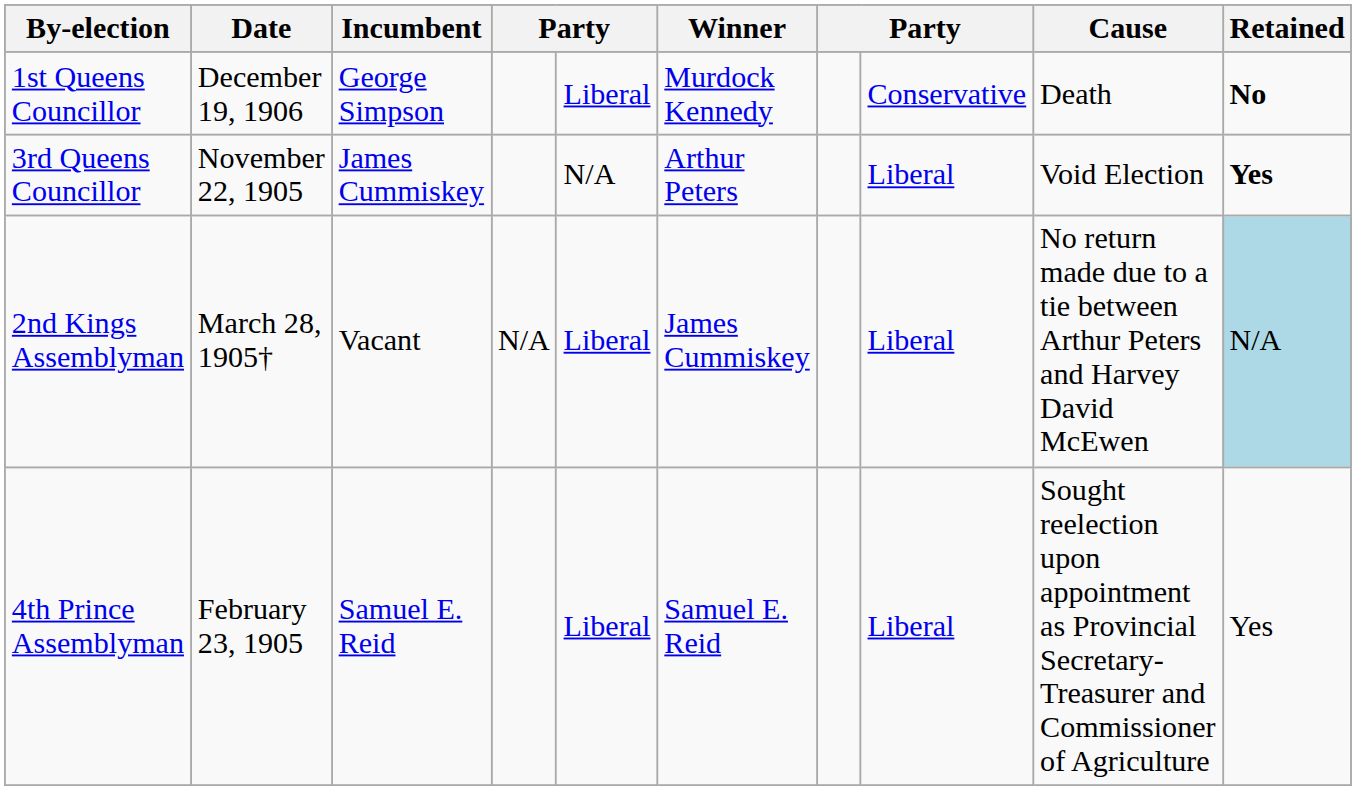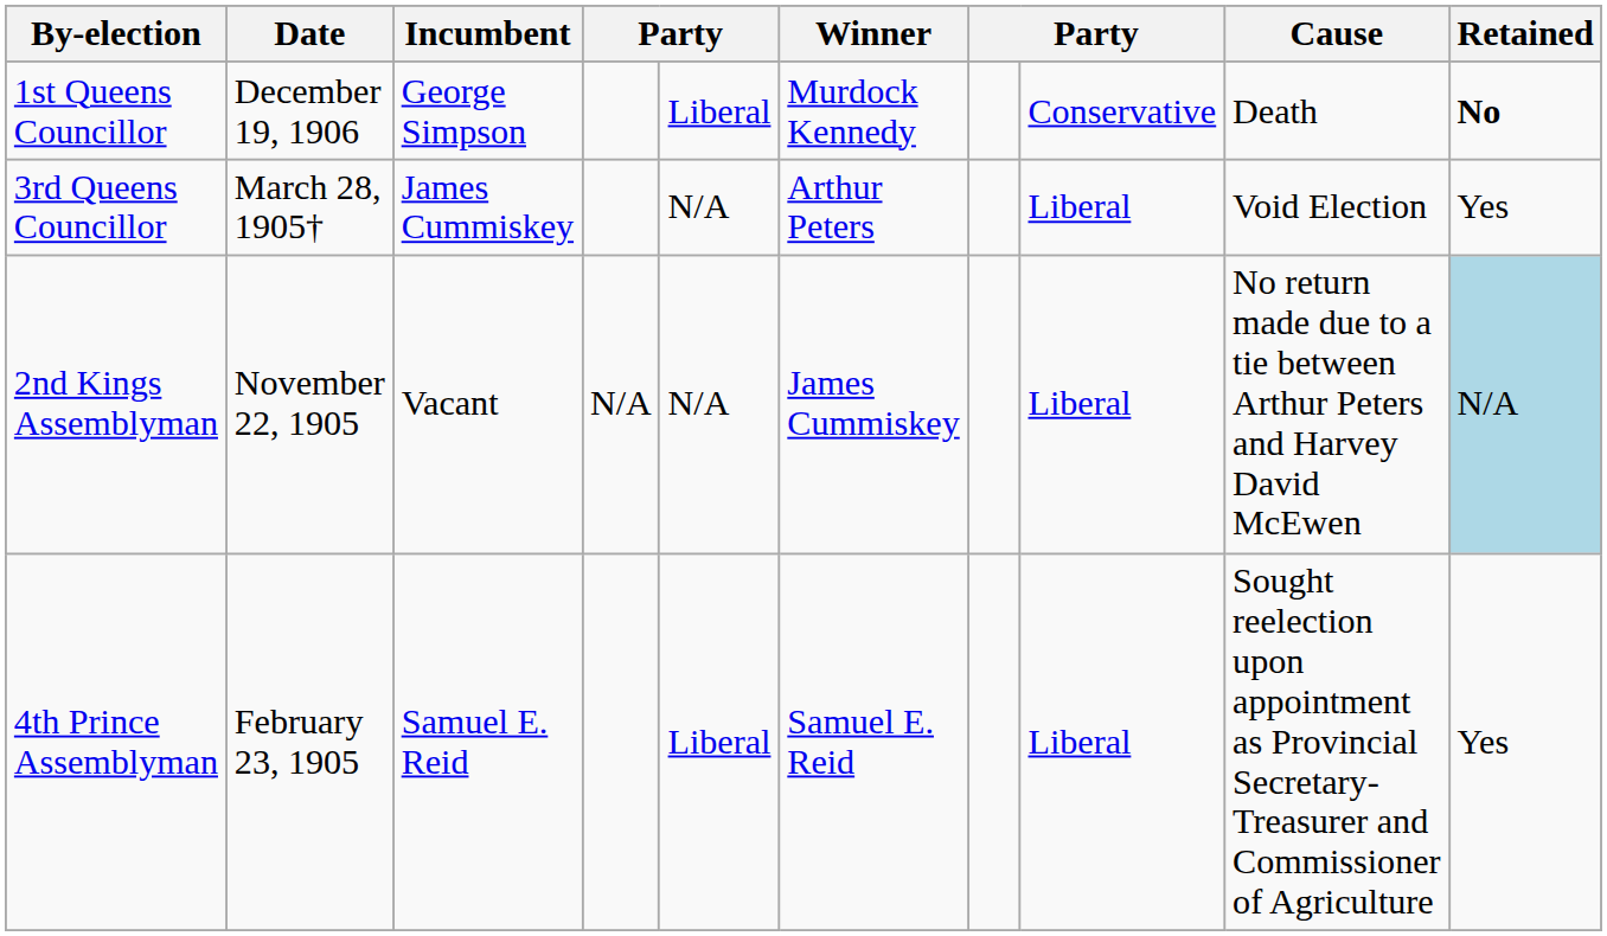 <table class=wikitable style="width:100%">
 <tr>
 <th>By-election</th>
 <th>Date</th>
 <th>Incumbent</th>
 <th colspan=2>Party</th>
 <th>Winner</th>
 <th colspan=2>Party</th>
 <th>Cause</th>
 <th>Retained</th>
 </tr>
 <tr>
 <td><a href='#'>1st Queens Councillor</a></td>
 <td>December 19, 1906</td>
 <td><a href='#'>George Simpson</a></td>
 <td>    </td>
 <td><a href='#'>Liberal</a></td>
 <td><a href='#'>Murdock Kennedy</a></td>
 <td>    </td>
 <td><a href='#'>Conservative</a></td>
 <td>Death</td>
 <td><strong>No</strong></td>
 </tr>
 <tr>
 <td><a href='#'>3rd Queens Councillor</a></td>
-<td>November 22, 1905</td>
+<td>March 28, 1905†</td>
 <td><a href='#'>James Cummiskey</a></td>
 <td>    </td>
 <td>N/A</td>
 <td><a href='#'>Arthur Peters</a></td>
 <td>    </td>
 <td><a href='#'>Liberal</a></td>
 <td>Void Election</td>
-<td><strong>Yes</strong></td>
+<td>Yes</td>
 </tr>
 <tr>
 <td><a href='#'>2nd Kings Assemblyman</a></td>
-<td>March 28, 1905†</td>
+<td>November 22, 1905</td>
 <td>Vacant</td>
 <td>N/A</td>
-<td><a href='#'>Liberal</a></td>
+<td>N/A</td>
 <td><a href='#'>James Cummiskey</a></td>
 <td>    </td>
 <td><a href='#'>Liberal</a></td>
 <td>No return made due to a tie between Arthur Peters and Harvey David McEwen</td>
 <td style="background: lightblue;">N/A</td>
 </tr>
 <tr>
 <td><a href='#'>4th Prince Assemblyman</a></td>
 <td>February 23, 1905</td>
 <td><a href='#'>Samuel E. Reid</a></td>
 <td>    </td>
 <td><a href='#'>Liberal</a></td>
 <td><a href='#'>Samuel E. Reid</a></td>
 <td>    </td>
 <td><a href='#'>Liberal</a></td>
 <td>Sought reelection upon appointment as Provincial Secretary-Treasurer and Commissioner of Agriculture</td>
 <td>Yes</td>
 </tr>
 </table>
